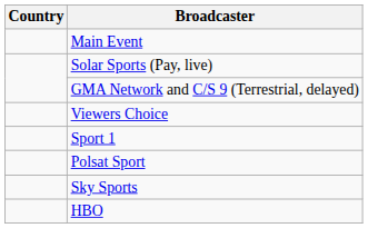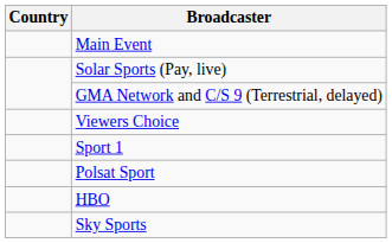 <table class="wikitable">
 <tr>
 <th align=center>Country</th>
 <th align=center>Broadcaster</th>
 </tr>
 <tr>
 <td></td>
 <td><a href='#'>Main Event</a></td>
 </tr>
 <tr>
 <td style="text-align:left;" rowspan="2"></td>
 <td><a href='#'>Solar Sports</a> (Pay, live)</td>
 </tr>
 <tr>
 <td><a href='#'>GMA Network</a> and <a href='#'>C/S 9</a> (Terrestrial, delayed)</td>
 </tr>
 <tr>
 <td></td>
 <td><a href='#'>Viewers Choice</a></td>
 </tr>
 <tr>
 <td></td>
 <td><a href='#'>Sport 1</a></td>
 </tr>
 <tr>
 <td></td>
 <td><a href='#'>Polsat Sport</a></td>
 </tr>
 <tr>
 <td></td>
-<td><a href='#'>Sky Sports</a></td>
+<td><a href='#'>HBO</a></td>
 </tr>
 <tr>
 <td></td>
-<td><a href='#'>HBO</a></td>
+<td><a href='#'>Sky Sports</a></td>
 </tr>
 </table>
